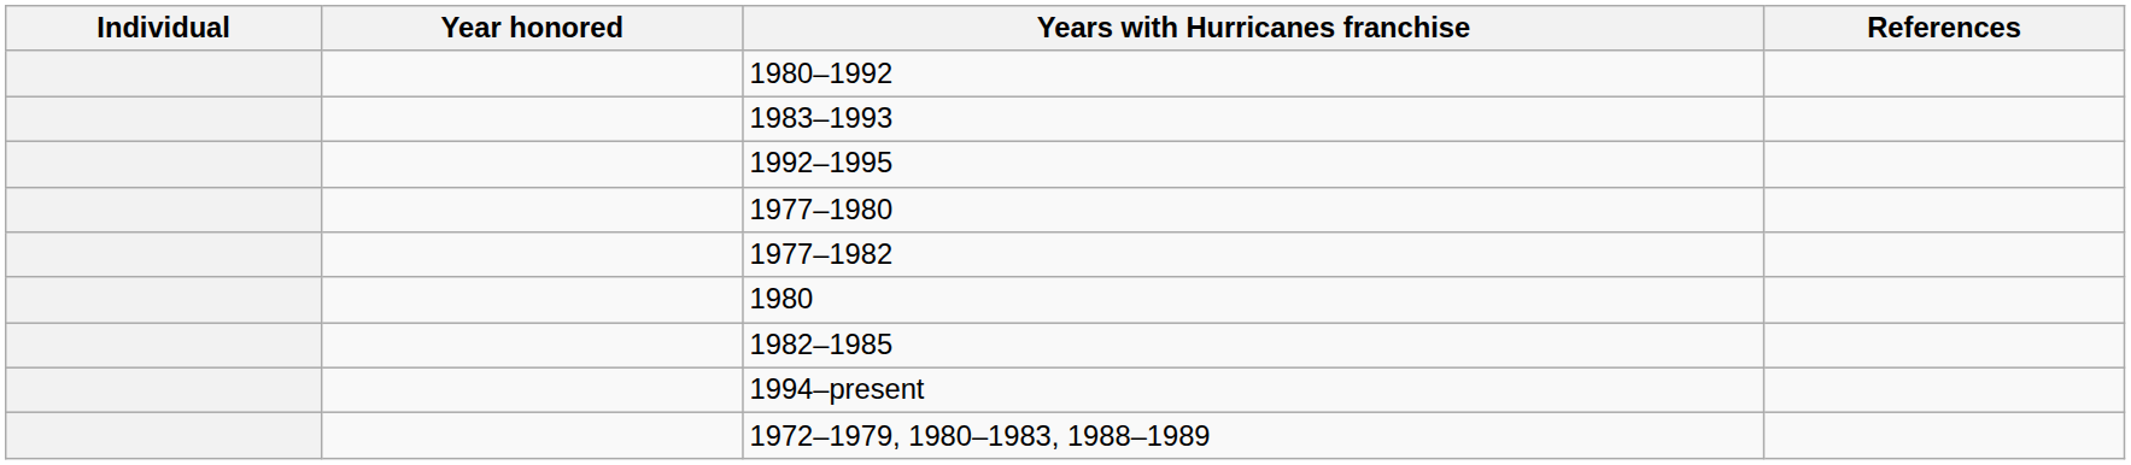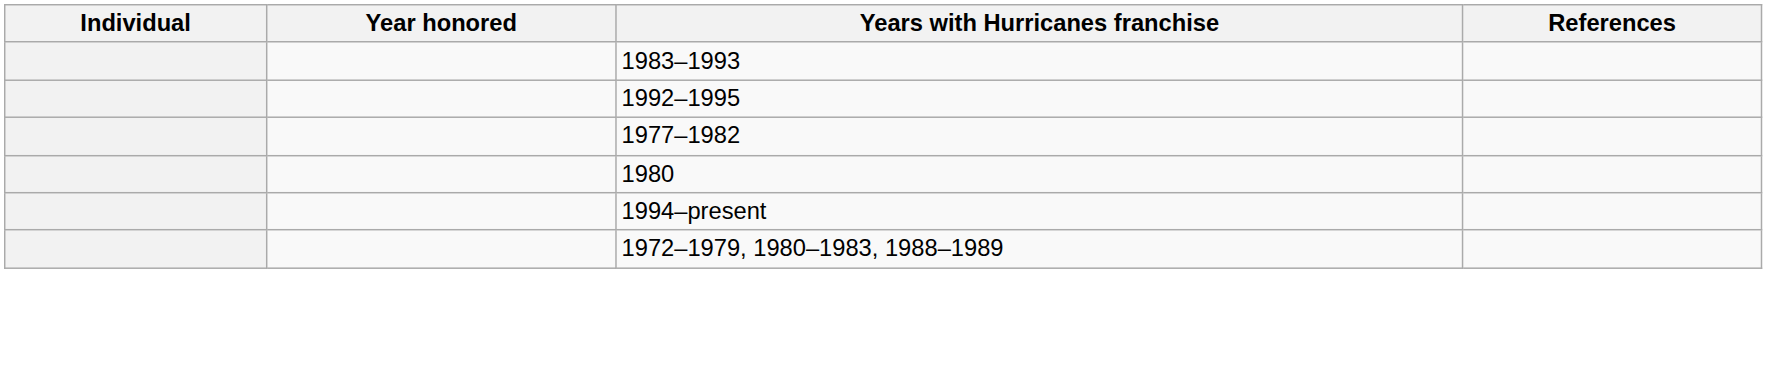 <table class="wikitable sortable" width="75%">
 <tr>
 <th scope="col">Individual</th>
 <th scope="col">Year honored</th>
 <th scope="col">Years with Hurricanes franchise</th>
 <th scope="col" class="unsortable">References</th>
-</tr>
-<tr>
-<th scope="row"></th>
-<td></td>
-<td>1980–1992</td>
-<td></td>
 </tr>
 <tr>
 <th scope="row"></th>
 <td></td>
 <td>1983–1993</td>
 <td></td>
 </tr>
 <tr>
 <th scope="row"></th>
 <td></td>
 <td>1992–1995</td>
-<td></td>
-</tr>
-<tr>
-<th scope="row"></th>
-<td></td>
-<td>1977–1980</td>
 <td></td>
 </tr>
 <tr>
 <th scope="row"></th>
 <td></td>
 <td>1977–1982</td>
 <td></td>
 </tr>
 <tr>
 <th scope="row"></th>
 <td></td>
 <td>1980</td>
 <td></td>
 </tr>
 <tr>
 <th scope="row"></th>
 <td></td>
-<td>1982–1985</td>
-<td></td>
-</tr>
-<tr>
-<th scope="row"></th>
-<td></td>
 <td>1994–present</td>
 <td></td>
 </tr>
 <tr>
 <th scope="row"></th>
 <td></td>
 <td>1972–1979, 1980–1983, 1988–1989</td>
 <td></td>
 </tr>
 </table>
